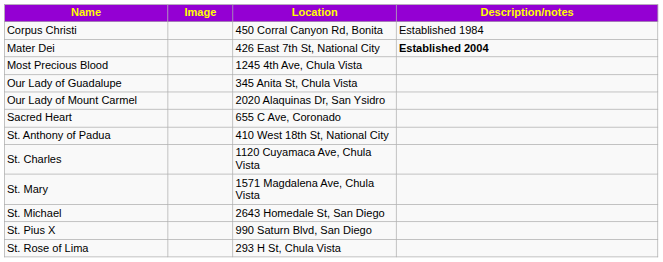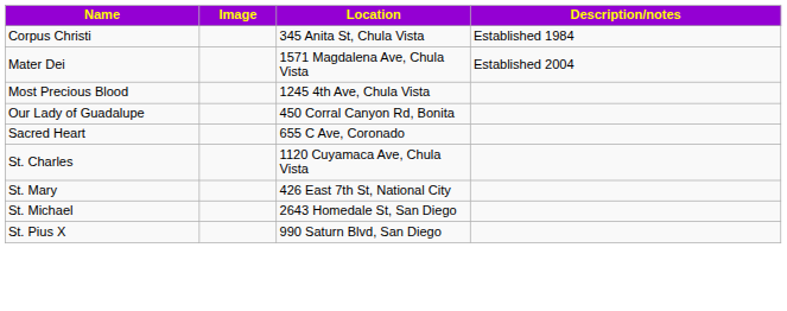 <table class="wikitable sortable" style="width:75%">
 <tr>
 <th style="background:darkviolet; color:yellow;" width="25%"><strong>Name</strong></th>
 <th style="background:darkviolet; color:yellow;" width="10%"><strong>Image</strong></th>
 <th style="background:darkviolet; color:yellow;" width="25%"><strong>Location</strong></th>
 <th style="background:darkviolet; color:yellow;" width="15"><strong>Description/notes</strong></th>
 </tr>
 <tr>
 <td>Corpus Christi</td>
 <td></td>
-<td>450 Corral Canyon Rd, Bonita</td>
+<td>345 Anita St, Chula Vista</td>
 <td>Established 1984</td>
 </tr>
 <tr>
 <td>Mater Dei</td>
 <td></td>
-<td>426 East 7th St, National City</td>
-<td><strong>Established 2004</strong></td>
+<td>1571 Magdalena Ave, Chula Vista</td>
+<td>Established 2004</td>
 </tr>
 <tr>
 <td>Most Precious Blood</td>
 <td></td>
 <td>1245 4th Ave, Chula Vista</td>
 <td></td>
 </tr>
 <tr>
 <td>Our Lady of Guadalupe</td>
 <td></td>
-<td>345 Anita St, Chula Vista</td>
-<td></td>
-</tr>
-<tr>
-<td>Our Lady of Mount Carmel</td>
-<td></td>
-<td>2020 Alaquinas Dr, San Ysidro</td>
+<td>450 Corral Canyon Rd, Bonita</td>
 <td></td>
 </tr>
 <tr>
 <td>Sacred Heart</td>
 <td></td>
 <td>655 C Ave, Coronado</td>
-<td></td>
-</tr>
-<tr>
-<td>St. Anthony of Padua</td>
-<td></td>
-<td>410 West 18th St, National City</td>
 <td></td>
 </tr>
 <tr>
 <td>St. Charles</td>
 <td></td>
 <td>1120 Cuyamaca Ave, Chula Vista</td>
 <td></td>
 </tr>
 <tr>
 <td>St. Mary</td>
 <td></td>
-<td>1571 Magdalena Ave, Chula Vista</td>
+<td>426 East 7th St, National City</td>
 <td></td>
 </tr>
 <tr>
 <td>St. Michael</td>
 <td></td>
 <td>2643 Homedale St, San Diego</td>
 <td></td>
 </tr>
 <tr>
 <td>St. Pius X</td>
 <td></td>
 <td>990 Saturn Blvd, San Diego</td>
 <td></td>
 </tr>
-<tr>
-<td>St. Rose of Lima</td>
-<td></td>
-<td>293 H St, Chula Vista</td>
-<td></td>
-</tr>
 </table>
